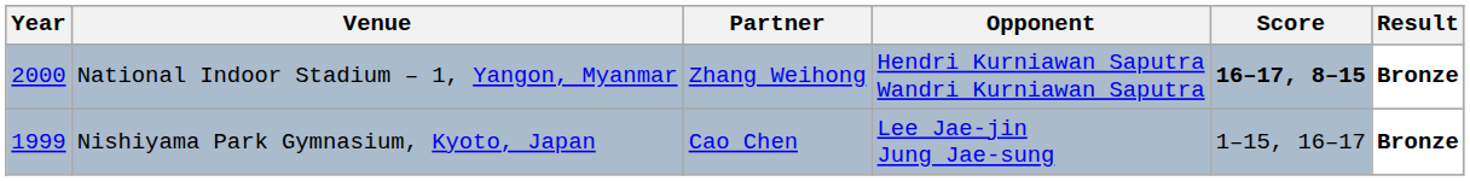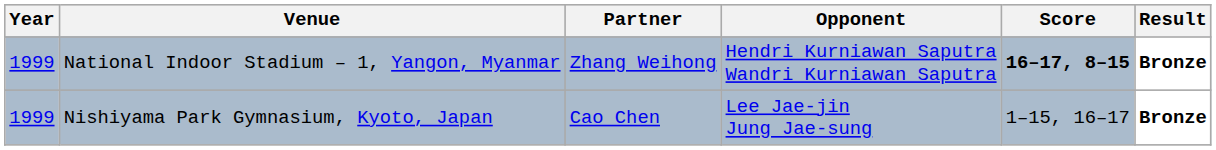 <table class="sortable wikitable" style="font-size: 90%;">
 <tr>
 <th>Year</th>
 <th>Venue</th>
 <th>Partner</th>
 <th>Opponent</th>
 <th>Score</th>
 <th>Result</th>
 </tr>
 <tr style="background:#AABBCC">
-<td align="center"><a href='#'>2000</a></td>
+<td align="center"><a href='#'>1999</a></td>
 <td align="left">National Indoor Stadium – 1, <a href='#'>Yangon, Myanmar</a></td>
 <td align="left"> <a href='#'>Zhang Weihong</a></td>
 <td align="left"> <a href='#'>Hendri Kurniawan Saputra</a> <br>  <a href='#'>Wandri Kurniawan Saputra</a></td>
 <td align="left"><strong>16–17, 8–15</strong></td>
 <td style="text-align:left; background:white"> <strong>Bronze</strong></td>
 </tr>
 <tr style="background:#AABBCC">
 <td align="center"><a href='#'>1999</a></td>
 <td align="left">Nishiyama Park Gymnasium, <a href='#'>Kyoto, Japan</a></td>
 <td align="left"> <a href='#'>Cao Chen</a></td>
 <td align="left"> <a href='#'>Lee Jae-jin</a> <br>  <a href='#'>Jung Jae-sung</a></td>
 <td align="left">1–15, 16–17</td>
 <td style="text-align:left; background:white"> <strong>Bronze</strong></td>
 </tr>
 </table>
